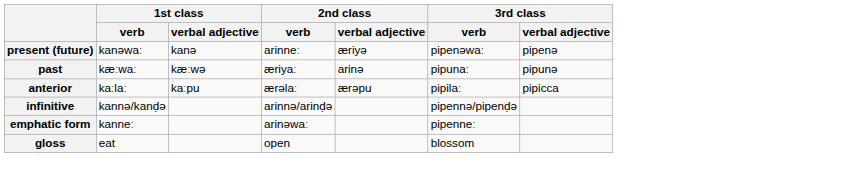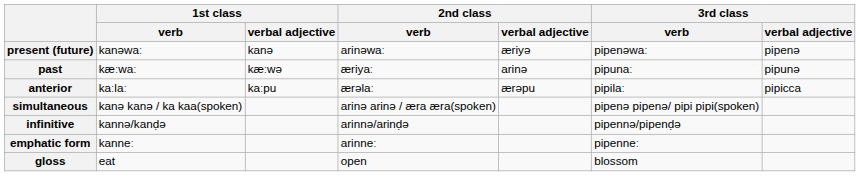 <table class="wikitable">
 <tr>
 <th rowspan=2></th>
 <th colspan=2>1st class</th>
 <th colspan=2>2nd class</th>
 <th colspan=2>3rd class</th>
 </tr>
 <tr>
 <th>verb</th>
 <th>verbal adjective</th>
 <th>verb</th>
 <th>verbal adjective</th>
 <th>verb</th>
 <th>verbal adjective</th>
 </tr>
 <tr>
 <th>present (future)</th>
 <td>kanəwaː</td>
 <td>kanə</td>
-<td>arinneː</td>
+<td>arinəwaː</td>
 <td>æriyə</td>
 <td>pipenəwaː</td>
 <td>pipenə</td>
 </tr>
 <tr>
 <th>past</th>
 <td>kæːwaː</td>
 <td>kæːwə</td>
 <td>æriyaː</td>
 <td>arinə</td>
 <td>pipunaː</td>
 <td>pipunə</td>
 </tr>
 <tr>
 <th>anterior</th>
 <td>kaːlaː</td>
 <td>kaːpu</td>
 <td>ærəlaː</td>
 <td>ærəpu</td>
 <td>pipilaː</td>
 <td>pipicca</td>
 </tr>
 <tr>
+<th>simultaneous</th>
+<td>kanə kanə / ka kaa(spoken)</td>
+<td></td>
+<td>arinə arinə / æra æra(spoken)</td>
+<td></td>
+<td>pipenə pipenə/ pipi pipi(spoken)</td>
+<td></td>
+</tr>
+<tr>
 <th>infinitive</th>
 <td>kannə/kanḍə</td>
 <td></td>
 <td>arinnə/arinḍə</td>
 <td></td>
 <td>pipennə/pipenḍə</td>
 <td></td>
 </tr>
 <tr>
 <th>emphatic form</th>
 <td>kanneː</td>
 <td></td>
-<td>arinəwaː</td>
+<td>arinneː</td>
 <td></td>
 <td>pipenneː</td>
 <td></td>
 </tr>
 <tr>
 <th>gloss</th>
 <td>eat</td>
 <td></td>
 <td>open</td>
 <td></td>
 <td>blossom</td>
 <td></td>
 </tr>
 </table>
